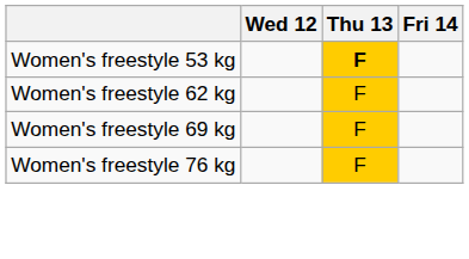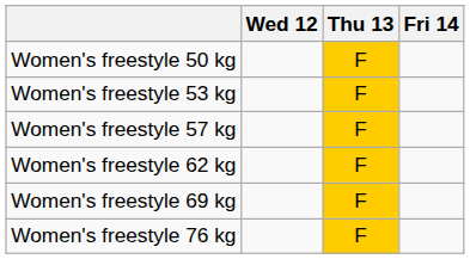 <table class="wikitable" style="margin:0.5em auto; font-size:90%; line-height:1.25em; text-align:center;">
 <tr>
 <th></th>
 <th>Wed 12</th>
 <th>Thu 13</th>
 <th>Fri 14</th>
 </tr>
 <tr>
+<td align=left>Women's freestyle 50 kg</td>
+<td></td>
+<td style="background-color:#FFCC00;">F</td>
+<td></td>
+</tr>
+<tr>
 <td align=left>Women's freestyle 53 kg</td>
 <td></td>
-<td style="background-color:#FFCC00;"><strong>F</strong></td>
+<td style="background-color:#FFCC00;">F</td>
+<td></td>
+</tr>
+<tr>
+<td align=left>Women's freestyle 57 kg</td>
+<td></td>
+<td style="background-color:#FFCC00;">F</td>
 <td></td>
 </tr>
 <tr>
 <td align=left>Women's freestyle 62 kg</td>
 <td></td>
 <td style="background-color:#FFCC00;">F</td>
 <td></td>
 </tr>
 <tr>
 <td align=left>Women's freestyle 69 kg</td>
 <td></td>
 <td style="background-color:#FFCC00;">F</td>
 <td></td>
 </tr>
 <tr>
 <td align=left>Women's freestyle 76 kg</td>
 <td></td>
 <td style="background-color:#FFCC00;">F</td>
 <td></td>
 </tr>
 </table>
